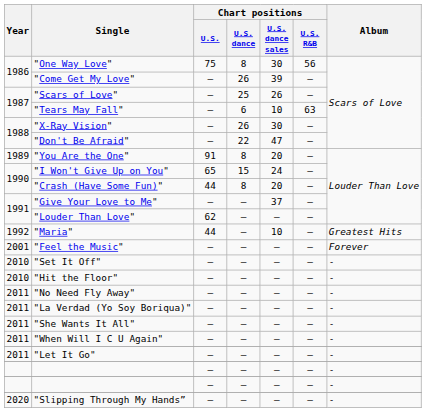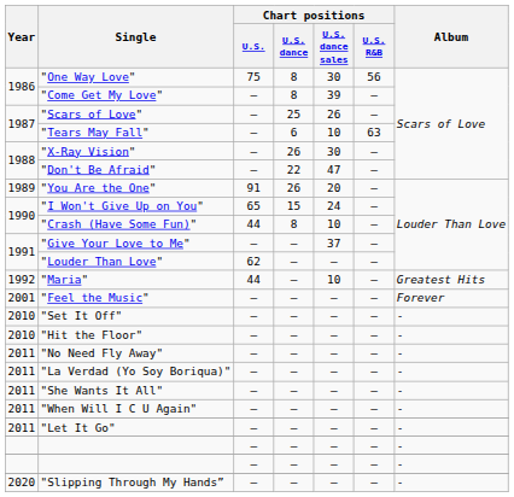 <table class="wikitable">
 <tr>
 <th align="center" rowspan="2">Year</th>
 <th align="center" rowspan="2">Single</th>
 <th align="center" colspan="4">Chart positions</th>
 <th align="center" rowspan="2">Album</th>
 </tr>
 <tr>
 <th width="40"><small><a href='#'>U.S.</a></small><br></th>
 <th width="40"><small><a href='#'>U.S. dance</a></small><br></th>
 <th width="40"><small><a href='#'>U.S. dance sales</a></small><br></th>
 <th width="40"><small><a href='#'>U.S. R&B</a></small><br></th>
 </tr>
 <tr>
 <td align="center" rowspan="2">1986</td>
 <td align="left">"<a href='#'>One Way Love</a>"</td>
 <td align="center">75</td>
 <td align="center">8</td>
 <td align="center">30</td>
 <td align="center">56</td>
 <td align="left" rowspan="6"><em>Scars of Love</em></td>
 </tr>
 <tr>
 <td align="left">"<a href='#'>Come Get My Love</a>"</td>
 <td align="center">—</td>
-<td align="center" valign="top">26</td>
+<td align="center">8</td>
 <td align="center">39</td>
 <td align="center">—</td>
 </tr>
 <tr>
 <td align="center" rowspan="2">1987</td>
 <td align="left">"<a href='#'>Scars of Love</a>"</td>
 <td align="center">—</td>
 <td align="center">25</td>
 <td align="center">26</td>
 <td align="center">—</td>
 </tr>
 <tr>
 <td align="left">"<a href='#'>Tears May Fall</a>"</td>
 <td align="center" valign="top">—</td>
 <td align="center" valign="top">6</td>
 <td align="center" valign="top">10</td>
 <td align="center" valign="top">63</td>
 </tr>
 <tr>
 <td align="center" rowspan="2">1988</td>
 <td align="left">"<a href='#'>X-Ray Vision</a>"</td>
 <td align="center" valign="top">—</td>
 <td align="center" valign="top">26</td>
 <td align="center" valign="top">30</td>
 <td align="center" valign="top">—</td>
 </tr>
 <tr>
 <td align="left">"<a href='#'>Don't Be Afraid</a>"</td>
 <td align="center">—</td>
 <td align="center">22</td>
 <td align="center">47</td>
 <td align="center">—</td>
 </tr>
 <tr>
 <td align="center" rowspan="1">1989</td>
 <td align="left" valign="top">"<a href='#'>You Are the One</a>"</td>
 <td align="center" valign="top">91</td>
-<td align="center">8</td>
+<td align="center" valign="top">26</td>
 <td align="center" valign="top">20</td>
 <td align="center" valign="top">—</td>
 <td align="left" rowspan="5"><em>Louder Than Love</em></td>
 </tr>
 <tr>
 <td align="center" rowspan="2">1990</td>
 <td align="left">"<a href='#'>I Won't Give Up on You</a>"</td>
 <td align="center">65</td>
 <td align="center">15</td>
 <td align="center">24</td>
 <td align="center">—</td>
 </tr>
 <tr>
 <td align="left">"<a href='#'>Crash (Have Some Fun)</a>"</td>
 <td align="center">44</td>
 <td align="center">8</td>
-<td align="center" valign="top">20</td>
+<td align="center">10</td>
 <td align="center">—</td>
 </tr>
 <tr>
 <td align="center" rowspan="2">1991</td>
 <td align="left">"<a href='#'>Give Your Love to Me</a>"</td>
 <td align="center">—</td>
 <td align="center">—</td>
 <td align="center">37</td>
 <td align="center">—</td>
 </tr>
 <tr>
 <td align="left">"<a href='#'>Louder Than Love</a>"</td>
 <td align="center">62</td>
 <td align="center">—</td>
 <td align="center">—</td>
 <td align="center">—</td>
 </tr>
 <tr>
 <td align="center">1992</td>
 <td align="left">"<a href='#'>Maria</a>"</td>
 <td align="center">44</td>
 <td align="center">—</td>
 <td align="center">10</td>
 <td align="center">—</td>
 <td align="left" rowspan="1"><em>Greatest Hits</em></td>
 </tr>
 <tr>
 <td align="center">2001</td>
 <td align="left">"<a href='#'>Feel the Music</a>"</td>
 <td align="center" valign="top">—</td>
 <td align="center" valign="top">—</td>
 <td align="center" valign="top">—</td>
 <td align="center" valign="top">—</td>
 <td align="left" rowspan="1"><em>Forever</em></td>
 </tr>
 <tr>
 <td align="center">2010</td>
 <td align="left">"Set It Off"</td>
 <td align="center" valign="top">—</td>
 <td align="center" valign="top">—</td>
 <td align="center" valign="top">—</td>
 <td align="center" valign="top">—</td>
 <td align="left" rowspan="1">-</td>
 </tr>
 <tr>
 <td align="center">2010</td>
 <td align="left">"Hit the Floor"</td>
 <td align="center" valign="top">—</td>
 <td align="center" valign="top">—</td>
 <td align="center" valign="top">—</td>
 <td align="center" valign="top">—</td>
 <td align="left" rowspan="1">-</td>
 </tr>
 <tr>
 <td align="center">2011</td>
 <td align="left">"No Need Fly Away"</td>
 <td align="center" valign="top">—</td>
 <td align="center" valign="top">—</td>
 <td align="center" valign="top">—</td>
 <td align="center" valign="top">—</td>
 <td align="left" rowspan="1">-</td>
 </tr>
 <tr>
 <td align="center">2011</td>
 <td align="left">"La Verdad (Yo Soy Boriqua)"</td>
 <td align="center" valign="top">—</td>
 <td align="center" valign="top">—</td>
 <td align="center" valign="top">—</td>
 <td align="center" valign="top">—</td>
 <td align="left" rowspan="1">-</td>
 </tr>
 <tr>
 <td align="center">2011</td>
 <td align="left">"She Wants It All"</td>
 <td align="center" valign="top">—</td>
 <td align="center" valign="top">—</td>
 <td align="center" valign="top">—</td>
 <td align="center" valign="top">—</td>
 <td align="left" rowspan="1">-</td>
 </tr>
 <tr>
 <td align="center">2011</td>
 <td align="left">"When Will I C U Again"</td>
 <td align="center" valign="top">—</td>
 <td align="center" valign="top">—</td>
 <td align="center" valign="top">—</td>
 <td align="center" valign="top">—</td>
 <td align="left" rowspan="1">-</td>
 </tr>
 <tr>
 </tr>
 <tr>
 <td align="center">2011</td>
 <td align="left">"Let It Go"</td>
 <td align="center" valign="top">—</td>
 <td align="center" valign="top">—</td>
 <td align="center" valign="top">—</td>
 <td align="center" valign="top">—</td>
 <td align="left" rowspan="1">-</td>
 </tr>
 <tr>
 </tr>
 <tr>
 <td align="center"></td>
 <td align="left"></td>
 <td align="center" valign="top">—</td>
 <td align="center" valign="top">—</td>
 <td align="center" valign="top">—</td>
 <td align="center" valign="top">—</td>
 <td align="left" rowspan="1">-</td>
 </tr>
 <tr>
 </tr>
 <tr>
 <td align="center"></td>
 <td align="left"></td>
 <td align="center" valign="top">—</td>
 <td align="center" valign="top">—</td>
 <td align="center" valign="top">—</td>
 <td align="center" valign="top">—</td>
 <td align="left" rowspan="1">-</td>
 </tr>
 <tr>
 </tr>
 <tr>
 <td align="center">2020</td>
 <td align="left">"Slipping Through My Hands”</td>
 <td align="center" valign="top">—</td>
 <td align="center" valign="top">—</td>
 <td align="center" valign="top">—</td>
 <td align="center" valign="top">—</td>
 <td align="left" rowspan="1">-</td>
 </tr>
 </table>
